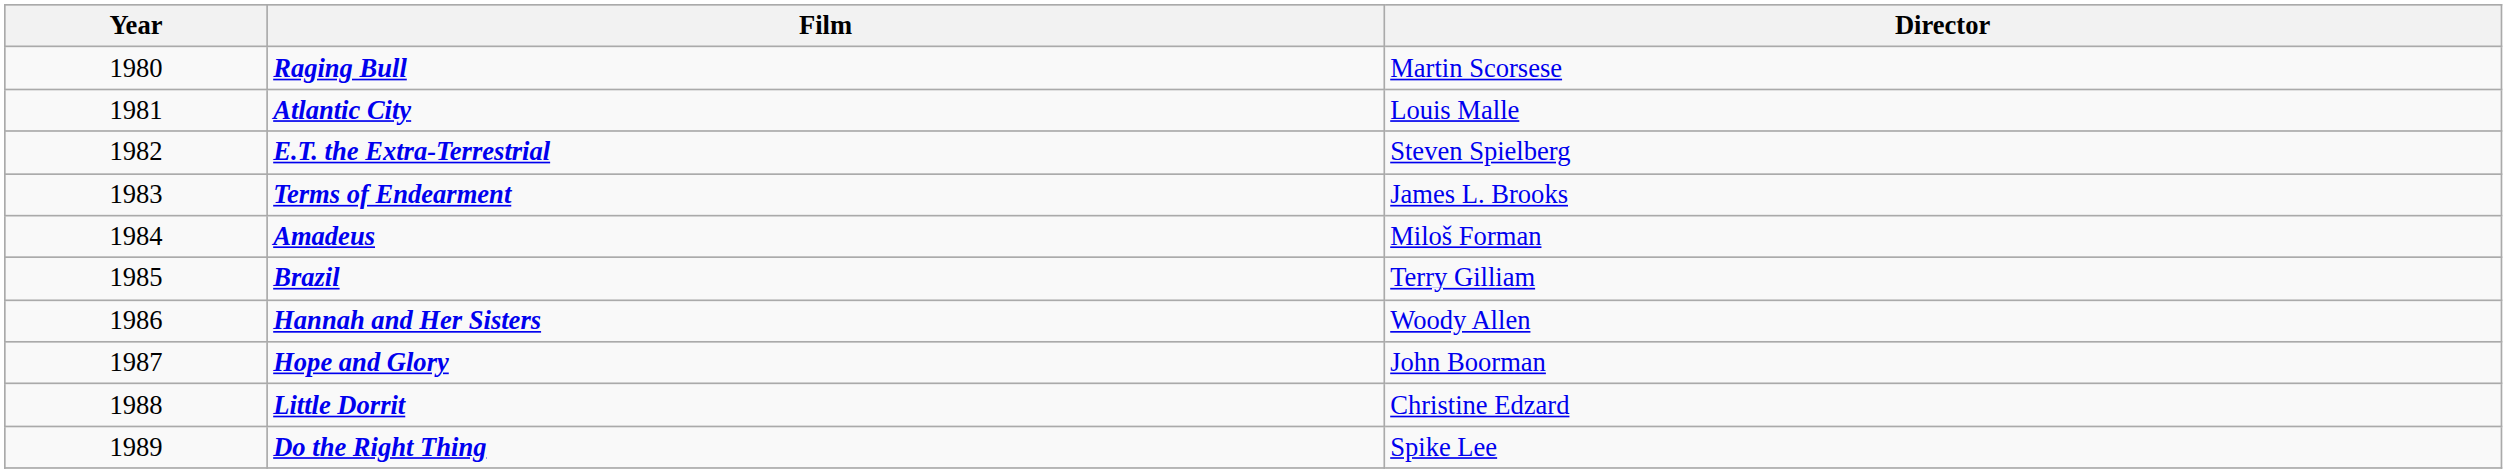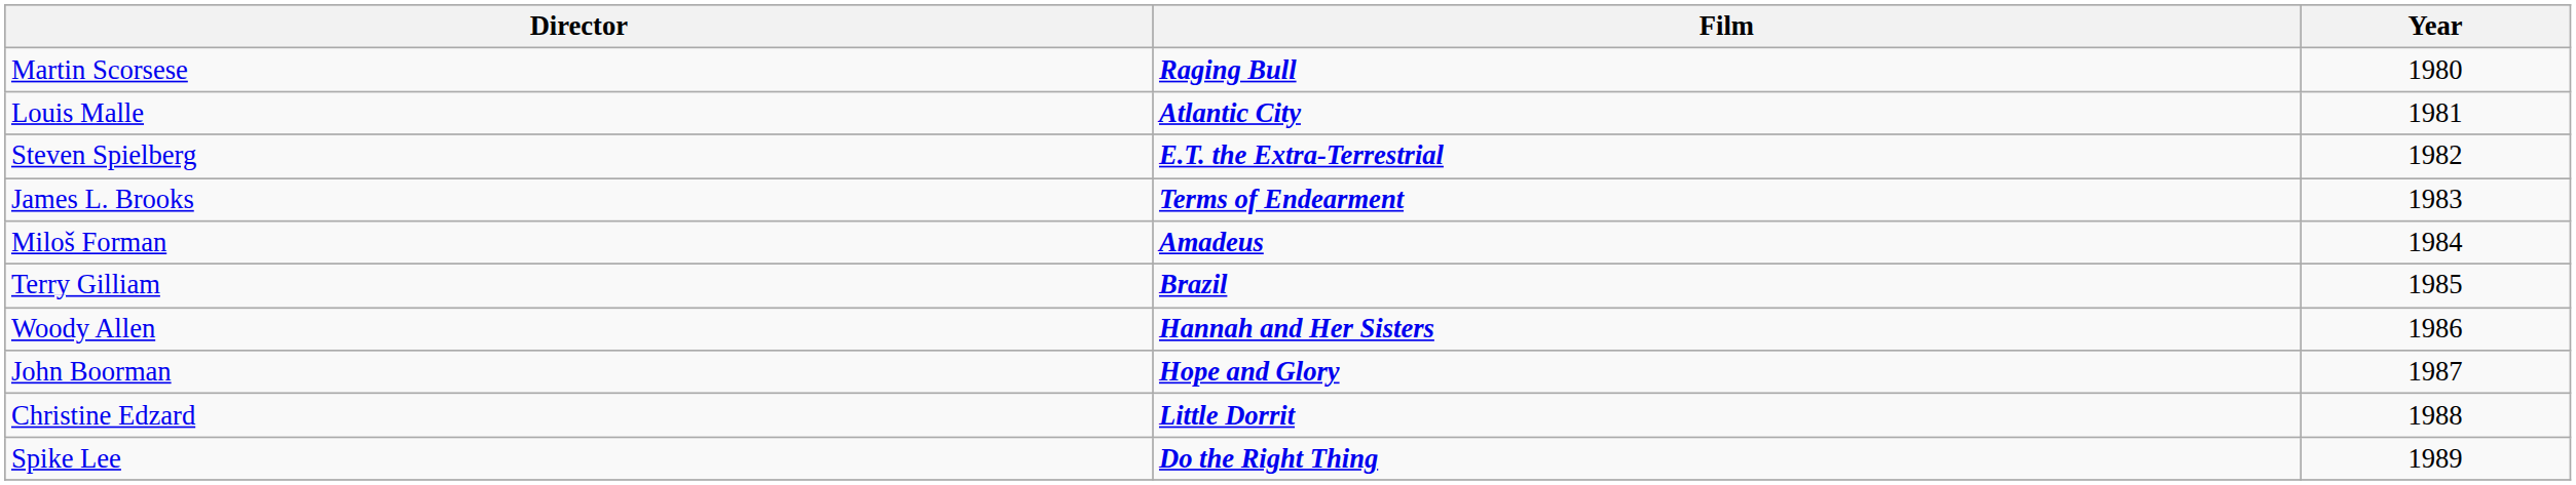 <table class="wikitable" style="width:95%;" cellpadding="5">
 <tr>
+<th style="width:450px;"><strong>Director</strong></th>
+<th style="width:450px;"><strong>Film</strong></th>
 <th style="width:100px;"><strong>Year</strong></th>
-<th style="width:450px;"><strong>Film</strong></th>
-<th style="width:450px;"><strong>Director</strong></th>
 </tr>
 <tr>
+<td><a href='#'>Martin Scorsese</a></td>
+<td><strong><em><a href='#'>Raging Bull</a></em></strong></td>
 <td style="text-align:center;">1980</td>
-<td><strong><em><a href='#'>Raging Bull</a></em></strong></td>
-<td><a href='#'>Martin Scorsese</a></td>
 </tr>
 <tr>
+<td><a href='#'>Louis Malle</a></td>
+<td><strong><em><a href='#'>Atlantic City</a></em></strong></td>
 <td style="text-align:center;">1981</td>
-<td><strong><em><a href='#'>Atlantic City</a></em></strong></td>
-<td><a href='#'>Louis Malle</a></td>
 </tr>
 <tr>
+<td><a href='#'>Steven Spielberg</a></td>
+<td><strong><em><a href='#'>E.T. the Extra-Terrestrial</a></em></strong></td>
 <td style="text-align:center;">1982</td>
-<td><strong><em><a href='#'>E.T. the Extra-Terrestrial</a></em></strong></td>
-<td><a href='#'>Steven Spielberg</a></td>
 </tr>
 <tr>
+<td><a href='#'>James L. Brooks</a></td>
+<td><strong><em><a href='#'>Terms of Endearment</a></em></strong></td>
 <td style="text-align:center;">1983</td>
-<td><strong><em><a href='#'>Terms of Endearment</a></em></strong></td>
-<td><a href='#'>James L. Brooks</a></td>
 </tr>
 <tr>
+<td><a href='#'>Miloš Forman</a></td>
+<td><strong><em><a href='#'>Amadeus</a></em></strong></td>
 <td style="text-align:center;">1984</td>
-<td><strong><em><a href='#'>Amadeus</a></em></strong></td>
-<td><a href='#'>Miloš Forman</a></td>
 </tr>
 <tr>
+<td><a href='#'>Terry Gilliam</a></td>
+<td><strong><em><a href='#'>Brazil</a></em></strong></td>
 <td style="text-align:center;">1985</td>
-<td><strong><em><a href='#'>Brazil</a></em></strong></td>
-<td><a href='#'>Terry Gilliam</a></td>
 </tr>
 <tr>
+<td><a href='#'>Woody Allen</a></td>
+<td><strong><em><a href='#'>Hannah and Her Sisters</a></em></strong></td>
 <td style="text-align:center;">1986</td>
-<td><strong><em><a href='#'>Hannah and Her Sisters</a></em></strong></td>
-<td><a href='#'>Woody Allen</a></td>
 </tr>
 <tr>
+<td><a href='#'>John Boorman</a></td>
+<td><strong><em><a href='#'>Hope and Glory</a></em></strong></td>
 <td style="text-align:center;">1987</td>
-<td><strong><em><a href='#'>Hope and Glory</a></em></strong></td>
-<td><a href='#'>John Boorman</a></td>
 </tr>
 <tr>
+<td><a href='#'>Christine Edzard</a></td>
+<td><strong><em><a href='#'>Little Dorrit</a></em></strong></td>
 <td style="text-align:center;">1988</td>
-<td><strong><em><a href='#'>Little Dorrit</a></em></strong></td>
-<td><a href='#'>Christine Edzard</a></td>
 </tr>
 <tr>
+<td><a href='#'>Spike Lee</a></td>
+<td><strong><em><a href='#'>Do the Right Thing</a></em></strong></td>
 <td style="text-align:center;">1989</td>
-<td><strong><em><a href='#'>Do the Right Thing</a></em></strong></td>
-<td><a href='#'>Spike Lee</a></td>
 </tr>
 </table>
